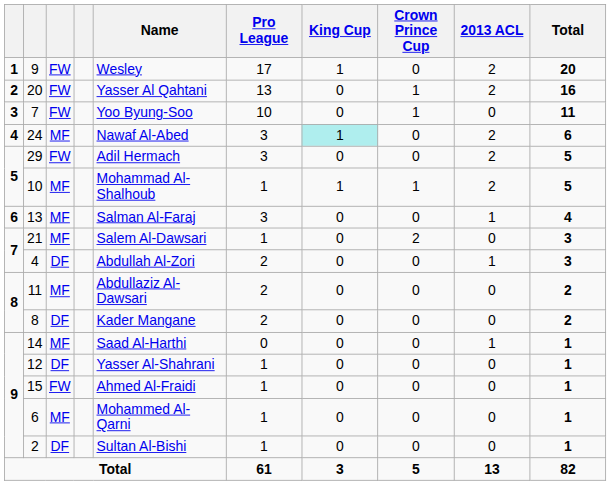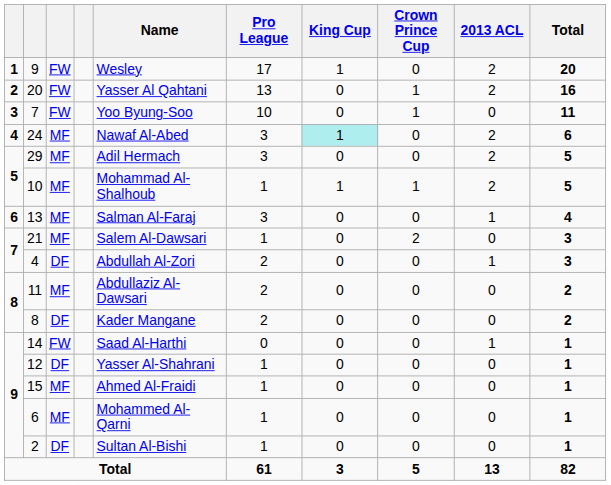 <table class="wikitable" style="text-align:center">
 <tr>
 <th width=15></th>
 <th width=15></th>
 <th width=15></th>
 <th width=15></th>
 <th width=145>Name</th>
 <th width=80><strong><a href='#'>Pro League</a></strong></th>
 <th width=80><strong><a href='#'>King Cup</a></strong></th>
 <th width=80><strong><a href='#'>Crown Prince Cup</a></strong></th>
 <th width=80><strong><a href='#'>2013 ACL</a></strong></th>
 <th width=80><strong>Total</strong></th>
 </tr>
 <tr>
 <td><strong>1</strong></td>
 <td>9</td>
 <td><a href='#'>FW</a></td>
 <td></td>
 <td align=left><a href='#'>Wesley</a></td>
 <td>17</td>
 <td>1</td>
 <td>0</td>
 <td>2</td>
 <td><strong>20</strong></td>
 </tr>
 <tr>
 <td><strong>2</strong></td>
 <td>20</td>
 <td><a href='#'>FW</a></td>
 <td></td>
 <td align=left><a href='#'>Yasser Al Qahtani</a></td>
 <td>13</td>
 <td>0</td>
 <td>1</td>
 <td>2</td>
 <td><strong>16</strong></td>
 </tr>
 <tr>
 <td><strong>3</strong></td>
 <td>7</td>
 <td><a href='#'>FW</a></td>
 <td></td>
 <td align=left><a href='#'>Yoo Byung-Soo</a></td>
 <td>10</td>
 <td>0</td>
 <td>1</td>
 <td>0</td>
 <td><strong>11</strong></td>
 </tr>
 <tr>
 <td><strong>4</strong></td>
 <td>24</td>
 <td><a href='#'>MF</a></td>
 <td></td>
 <td align=left><a href='#'>Nawaf Al-Abed</a></td>
 <td>3</td>
 <td style="background: paleturquoise;">1</td>
 <td>0</td>
 <td>2</td>
 <td><strong>6</strong></td>
 </tr>
 <tr>
 <td rowspan=2><strong>5</strong></td>
 <td>29</td>
-<td><a href='#'>FW</a></td>
+<td><a href='#'>MF</a></td>
 <td></td>
 <td align=left><a href='#'>Adil Hermach</a></td>
 <td>3</td>
 <td>0</td>
 <td>0</td>
 <td>2</td>
 <td><strong>5</strong></td>
 </tr>
 <tr>
 <td>10</td>
 <td><a href='#'>MF</a></td>
 <td></td>
 <td align=left><a href='#'>Mohammad Al-Shalhoub</a></td>
 <td>1</td>
 <td>1</td>
 <td>1</td>
 <td>2</td>
 <td><strong>5</strong></td>
 </tr>
 <tr>
 <td><strong>6</strong></td>
 <td>13</td>
 <td><a href='#'>MF</a></td>
 <td></td>
 <td align=left><a href='#'>Salman Al-Faraj</a></td>
 <td>3</td>
 <td>0</td>
 <td>0</td>
 <td>1</td>
 <td><strong>4</strong></td>
 </tr>
 <tr>
 <td rowspan=2><strong>7</strong></td>
 <td>21</td>
 <td><a href='#'>MF</a></td>
 <td></td>
 <td align=left><a href='#'>Salem Al-Dawsari</a></td>
 <td>1</td>
 <td>0</td>
 <td>2</td>
 <td>0</td>
 <td><strong>3</strong></td>
 </tr>
 <tr>
 <td>4</td>
 <td><a href='#'>DF</a></td>
 <td></td>
 <td align=left><a href='#'>Abdullah Al-Zori</a></td>
 <td>2</td>
 <td>0</td>
 <td>0</td>
 <td>1</td>
 <td><strong>3</strong></td>
 </tr>
 <tr>
 <td rowspan=2><strong>8</strong></td>
 <td>11</td>
 <td><a href='#'>MF</a></td>
 <td></td>
 <td align=left><a href='#'>Abdullaziz Al-Dawsari</a></td>
 <td>2</td>
 <td>0</td>
 <td>0</td>
 <td>0</td>
 <td><strong>2</strong></td>
 </tr>
 <tr>
 <td>8</td>
 <td><a href='#'>DF</a></td>
 <td></td>
 <td align=left><a href='#'>Kader Mangane</a></td>
 <td>2</td>
 <td>0</td>
 <td>0</td>
 <td>0</td>
 <td><strong>2</strong></td>
 </tr>
 <tr>
 <td rowspan=5><strong>9</strong></td>
 <td>14</td>
-<td><a href='#'>MF</a></td>
+<td><a href='#'>FW</a></td>
 <td></td>
 <td align=left><a href='#'>Saad Al-Harthi</a></td>
 <td>0</td>
 <td>0</td>
 <td>0</td>
 <td>1</td>
 <td><strong>1</strong></td>
 </tr>
 <tr>
 <td>12</td>
 <td><a href='#'>DF</a></td>
 <td></td>
 <td align=left><a href='#'>Yasser Al-Shahrani</a></td>
 <td>1</td>
 <td>0</td>
 <td>0</td>
 <td>0</td>
 <td><strong>1</strong></td>
 </tr>
 <tr>
 <td>15</td>
-<td><a href='#'>FW</a></td>
+<td><a href='#'>MF</a></td>
 <td></td>
 <td align=left><a href='#'>Ahmed Al-Fraidi</a></td>
 <td>1</td>
 <td>0</td>
 <td>0</td>
 <td>0</td>
 <td><strong>1</strong></td>
 </tr>
 <tr>
 <td>6</td>
 <td><a href='#'>MF</a></td>
 <td></td>
 <td align=left><a href='#'>Mohammed Al-Qarni</a></td>
 <td>1</td>
 <td>0</td>
 <td>0</td>
 <td>0</td>
 <td><strong>1</strong></td>
 </tr>
 <tr>
 <td>2</td>
 <td><a href='#'>DF</a></td>
 <td></td>
 <td align=left><a href='#'>Sultan Al-Bishi</a></td>
 <td>1</td>
 <td>0</td>
 <td>0</td>
 <td>0</td>
 <td><strong>1</strong></td>
 </tr>
 <tr>
 <td colspan=5><strong>Total</strong></td>
 <td><strong>61</strong></td>
 <td><strong>3</strong></td>
 <td><strong>5</strong></td>
 <td><strong>13</strong></td>
 <td><strong>82</strong></td>
 </tr>
 </table>
